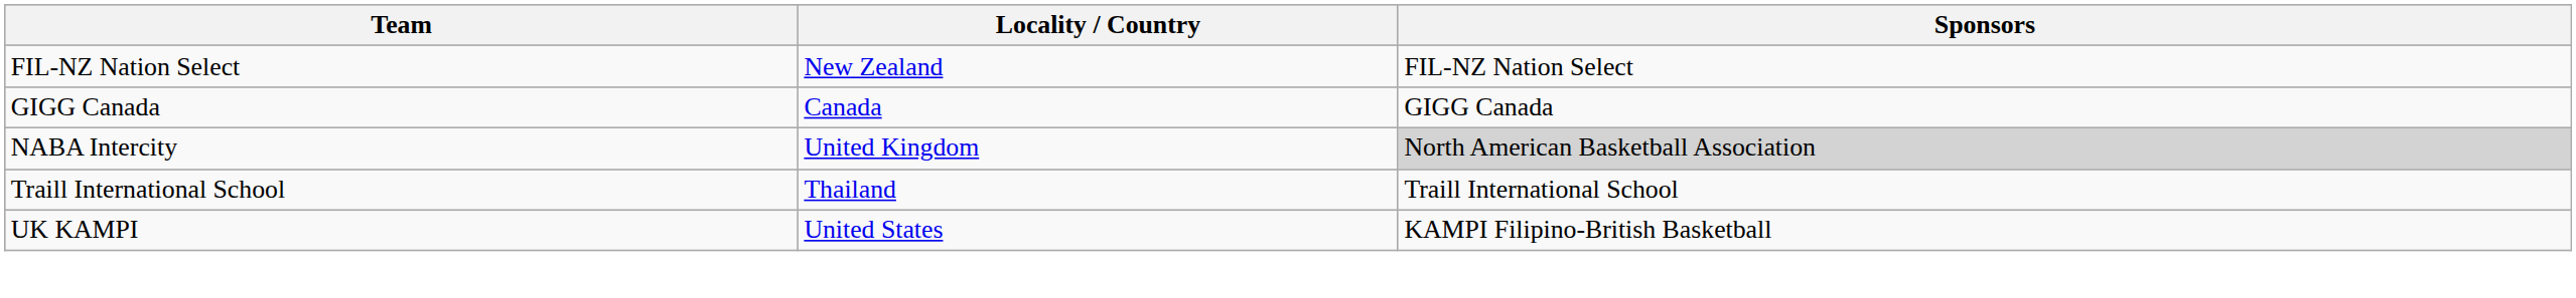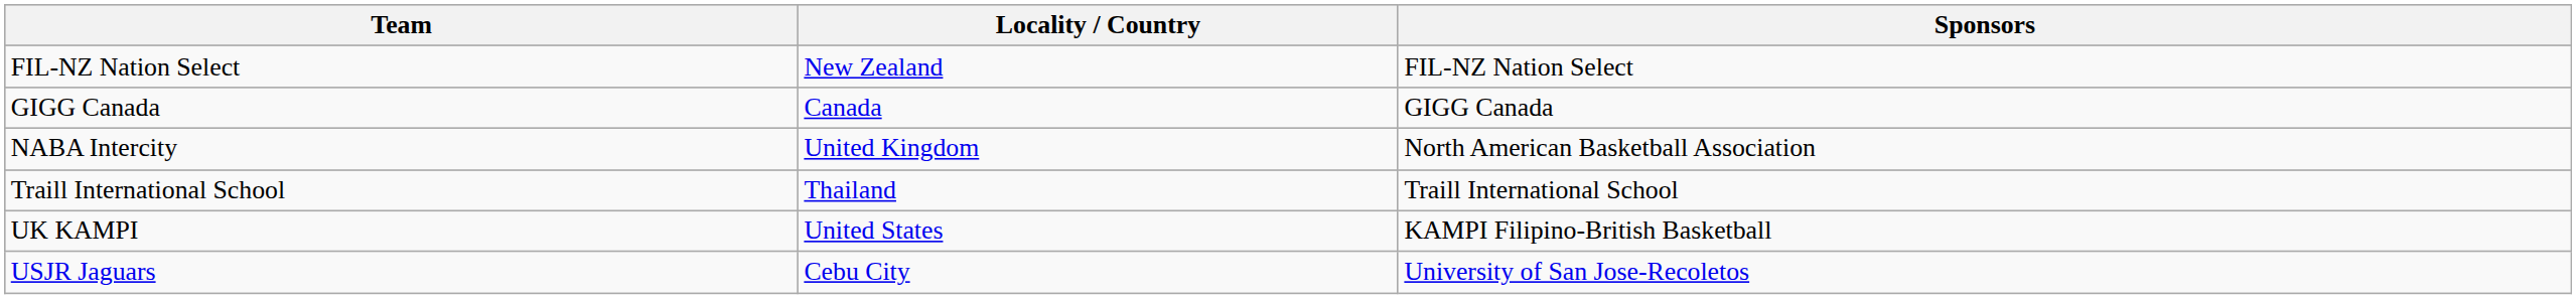 <table class="wikitable" style="width:100%; text-align:left">
 <tr>
 <th>Team</th>
 <th>Locality / Country</th>
 <th>Sponsors</th>
 </tr>
 <tr>
 <td>FIL-NZ Nation Select</td>
 <td><a href='#'>New Zealand</a></td>
 <td>FIL-NZ Nation Select</td>
 </tr>
 <tr>
 <td>GIGG Canada</td>
 <td><a href='#'>Canada</a></td>
 <td>GIGG Canada</td>
 </tr>
 <tr>
 <td>NABA Intercity</td>
 <td><a href='#'>United Kingdom</a></td>
-<td style="background: lightgrey;">North American Basketball Association</td>
+<td>North American Basketball Association</td>
 </tr>
 <tr>
 <td>Traill International School</td>
 <td><a href='#'>Thailand</a></td>
 <td>Traill International School</td>
 </tr>
 <tr>
 <td>UK KAMPI</td>
 <td><a href='#'>United States</a></td>
 <td>KAMPI Filipino-British Basketball</td>
 </tr>
+<tr>
+<td><a href='#'>USJR Jaguars</a></td>
+<td><a href='#'>Cebu City</a></td>
+<td><a href='#'>University of San Jose-Recoletos</a></td>
+</tr>
 </table>
